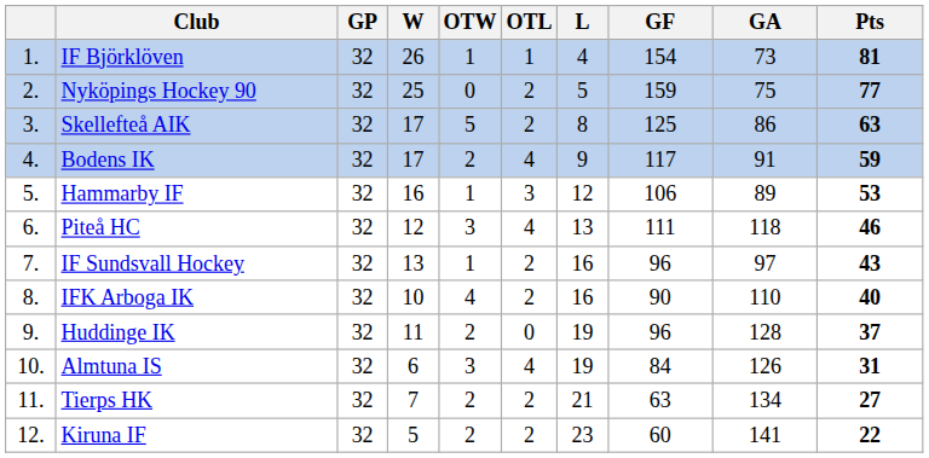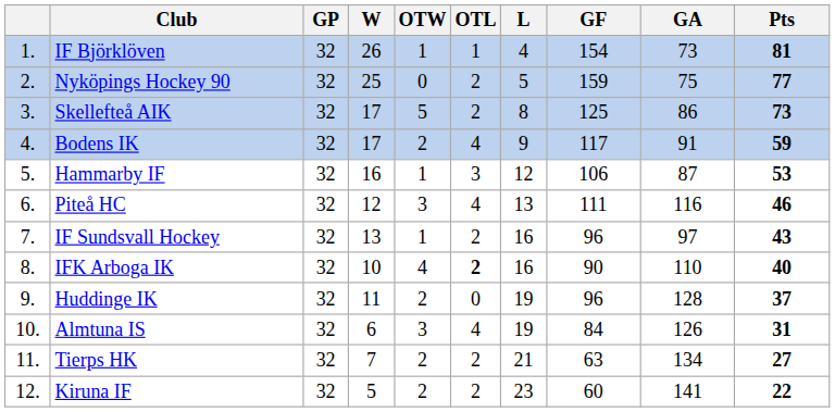 <table class="wikitable">
 <tr>
 <th width="30"></th>
 <th width="200">Club</th>
 <th width="30">GP</th>
 <th width="30">W</th>
 <th width="30">OTW</th>
 <th width="30">OTL</th>
 <th width="30">L</th>
 <th width="70">GF</th>
 <th width="70">GA</th>
 <th width="70">Pts</th>
 </tr>
 <tr bgcolor="#BCD2EE" align="center">
 <td>1.</td>
 <td align="left"><a href='#'>IF Björklöven</a></td>
 <td>32</td>
 <td>26</td>
 <td>1</td>
 <td>1</td>
 <td>4</td>
 <td>154</td>
 <td>73</td>
 <td><strong>81</strong></td>
 </tr>
 <tr bgcolor="#BCD2EE" align="center">
 <td>2.</td>
 <td align="left"><a href='#'>Nyköpings Hockey 90</a></td>
 <td>32</td>
 <td>25</td>
 <td>0</td>
 <td>2</td>
 <td>5</td>
 <td>159</td>
 <td>75</td>
 <td><strong>77</strong></td>
 </tr>
 <tr bgcolor="#BCD2EE" align="center">
 <td>3.</td>
 <td align="left"><a href='#'>Skellefteå AIK</a></td>
 <td>32</td>
 <td>17</td>
 <td>5</td>
 <td>2</td>
 <td>8</td>
 <td>125</td>
 <td>86</td>
-<td><strong>63</strong></td>
+<td><strong>73</strong></td>
 </tr>
 <tr bgcolor="#BCD2EE" align="center">
 <td>4.</td>
 <td align="left"><a href='#'>Bodens IK</a></td>
 <td>32</td>
 <td>17</td>
 <td>2</td>
 <td>4</td>
 <td>9</td>
 <td>117</td>
 <td>91</td>
 <td><strong>59</strong></td>
 </tr>
 <tr bgcolor="#FFFFFF" align="center">
 <td>5.</td>
 <td align="left"><a href='#'>Hammarby IF</a></td>
 <td>32</td>
 <td>16</td>
 <td>1</td>
 <td>3</td>
 <td>12</td>
 <td>106</td>
-<td>89</td>
+<td>87</td>
 <td><strong>53</strong></td>
 </tr>
 <tr bgcolor="#FFFFFF" align="center">
 <td>6.</td>
 <td align="left"><a href='#'>Piteå HC</a></td>
 <td>32</td>
 <td>12</td>
 <td>3</td>
 <td>4</td>
 <td>13</td>
 <td>111</td>
-<td>118</td>
+<td>116</td>
 <td><strong>46</strong></td>
 </tr>
 <tr bgcolor="#FFFFFF" align="center">
 <td>7.</td>
 <td align="left"><a href='#'>IF Sundsvall Hockey</a></td>
 <td>32</td>
 <td>13</td>
 <td>1</td>
 <td>2</td>
 <td>16</td>
 <td>96</td>
 <td>97</td>
 <td><strong>43</strong></td>
 </tr>
 <tr bgcolor="#FFFFFF" align="center">
 <td>8.</td>
 <td align="left"><a href='#'>IFK Arboga IK</a></td>
 <td>32</td>
 <td>10</td>
 <td>4</td>
-<td>2</td>
+<td><strong>2</strong></td>
 <td>16</td>
 <td>90</td>
 <td>110</td>
 <td><strong>40</strong></td>
 </tr>
 <tr bgcolor="#FFFFFF" align="center">
 <td>9.</td>
 <td align="left"><a href='#'>Huddinge IK</a></td>
 <td>32</td>
 <td>11</td>
 <td>2</td>
 <td>0</td>
 <td>19</td>
 <td>96</td>
 <td>128</td>
 <td><strong>37</strong></td>
 </tr>
 <tr bgcolor="#FFFFFF" align="center">
 <td>10.</td>
 <td align="left"><a href='#'>Almtuna IS</a></td>
 <td>32</td>
 <td>6</td>
 <td>3</td>
 <td>4</td>
 <td>19</td>
 <td>84</td>
 <td>126</td>
 <td><strong>31</strong></td>
 </tr>
 <tr bgcolor="#FFFFFF" align="center">
 <td>11.</td>
 <td align="left"><a href='#'>Tierps HK</a></td>
 <td>32</td>
 <td>7</td>
 <td>2</td>
 <td>2</td>
 <td>21</td>
 <td>63</td>
 <td>134</td>
 <td><strong>27</strong></td>
 </tr>
 <tr bgcolor="#FFFFFF" align="center">
 <td>12.</td>
 <td align="left"><a href='#'>Kiruna IF</a></td>
 <td>32</td>
 <td>5</td>
 <td>2</td>
 <td>2</td>
 <td>23</td>
 <td>60</td>
 <td>141</td>
 <td><strong>22</strong></td>
 </tr>
 </table>
